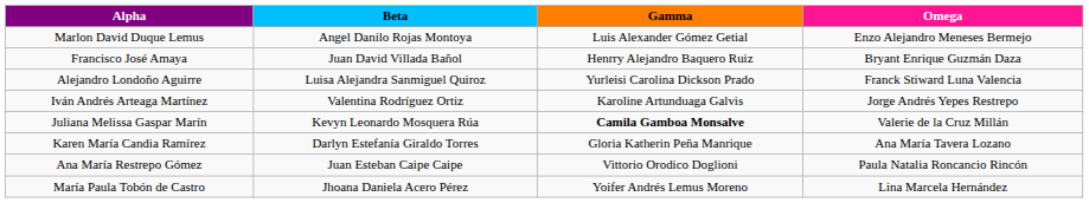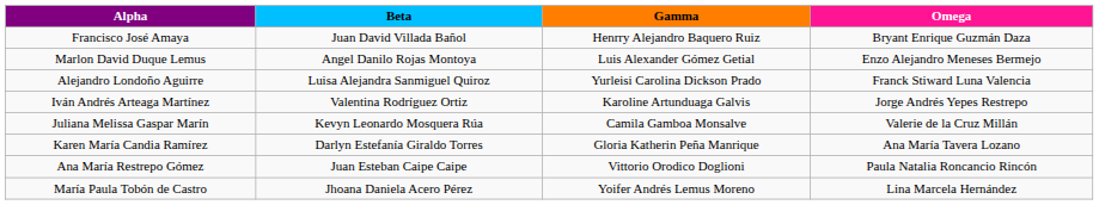 <table class="wikitable sortable" style="text-align:center; font-size: 95%; width:100%">
 <tr>
 <th style="background:Purple;color:white;">Alpha</th>
 <th style="background:DeepSkyBlue;">Beta</th>
 <th style="background:#FF7E00;">Gamma</th>
 <th style="background:DeepPink;color:white;">Omega</th>
 </tr>
 <tr>
+<td>Francisco José Amaya</td>
+<td>Juan David Villada Bañol</td>
+<td>Henrry Alejandro Baquero Ruiz</td>
+<td>Bryant Enrique Guzmán Daza</td>
+</tr>
+<tr>
 <td>Marlon David Duque Lemus</td>
 <td>Angel Danilo Rojas Montoya</td>
 <td>Luis Alexander Gómez Getial</td>
 <td>Enzo Alejandro Meneses Bermejo</td>
-</tr>
-<tr>
-<td>Francisco José Amaya</td>
-<td>Juan David Villada Bañol</td>
-<td>Henrry Alejandro Baquero Ruiz</td>
-<td>Bryant Enrique Guzmán Daza</td>
 </tr>
 <tr>
 <td>Alejandro Londoño Aguirre</td>
 <td>Luisa Alejandra Sanmiguel Quiroz</td>
 <td>Yurleisi Carolina Dickson Prado</td>
 <td>Franck Stiward Luna Valencia</td>
 </tr>
 <tr>
 <td>Iván Andrés Arteaga Martínez</td>
 <td>Valentina Rodríguez Ortiz</td>
 <td>Karoline Artunduaga Galvis</td>
 <td>Jorge Andrés Yepes Restrepo</td>
 </tr>
 <tr>
 <td>Juliana Melissa Gaspar Marín</td>
 <td>Kevyn Leonardo Mosquera Rúa</td>
-<td><strong>Camila Gamboa Monsalve</strong></td>
+<td>Camila Gamboa Monsalve</td>
 <td>Valerie de la Cruz Millán</td>
 </tr>
 <tr>
 <td>Karen María Candia Ramírez</td>
 <td>Darlyn Estefanía Giraldo Torres</td>
 <td>Gloria Katherin Peña Manrique</td>
 <td>Ana María Tavera Lozano</td>
 </tr>
 <tr>
 <td>Ana María Restrepo Gómez</td>
 <td>Juan Esteban Caipe Caipe</td>
 <td>Vittorio Orodico Doglioni</td>
 <td>Paula Natalia Roncancio Rincón</td>
 </tr>
 <tr>
 <td>María Paula Tobón de Castro</td>
 <td>Jhoana Daniela Acero Pérez</td>
 <td>Yoifer Andrés Lemus Moreno</td>
 <td>Lina Marcela Hernández</td>
 </tr>
 </table>
